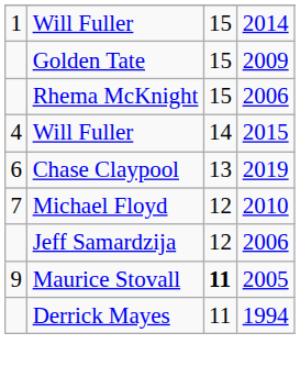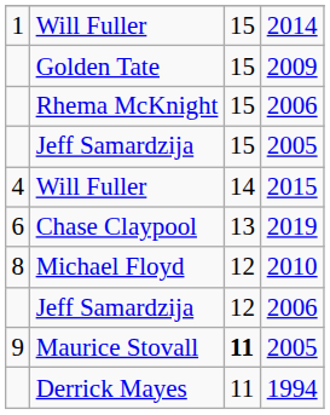 <table class="wikitable">
 <tr>
 </tr>
 <tr>
 <td>1</td>
 <td><a href='#'>Will Fuller</a></td>
 <td>15</td>
 <td><a href='#'>2014</a></td>
 </tr>
 <tr>
 <td></td>
 <td><a href='#'>Golden Tate</a></td>
 <td>15</td>
 <td><a href='#'>2009</a></td>
 </tr>
 <tr>
 <td></td>
 <td><a href='#'>Rhema McKnight</a></td>
 <td>15</td>
 <td><a href='#'>2006</a></td>
 </tr>
 <tr>
+<td></td>
+<td><a href='#'>Jeff Samardzija</a></td>
+<td>15</td>
+<td><a href='#'>2005</a></td>
+</tr>
+<tr>
 <td>4</td>
 <td><a href='#'>Will Fuller</a></td>
 <td>14</td>
 <td><a href='#'>2015</a></td>
 </tr>
 <tr>
 <td>6</td>
 <td><a href='#'>Chase Claypool</a></td>
 <td>13</td>
 <td><a href='#'>2019</a></td>
 </tr>
 <tr>
-<td>7</td>
+<td>8</td>
 <td><a href='#'>Michael Floyd</a></td>
 <td>12</td>
 <td><a href='#'>2010</a></td>
 </tr>
 <tr>
 <td></td>
 <td><a href='#'>Jeff Samardzija</a></td>
 <td>12</td>
 <td><a href='#'>2006</a></td>
 </tr>
 <tr>
 <td>9</td>
 <td><a href='#'>Maurice Stovall</a></td>
 <td><strong>11</strong></td>
 <td><a href='#'>2005</a></td>
 </tr>
 <tr>
 <td></td>
 <td><a href='#'>Derrick Mayes</a></td>
 <td>11</td>
 <td><a href='#'>1994</a></td>
 </tr>
 </table>
